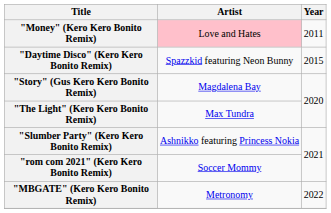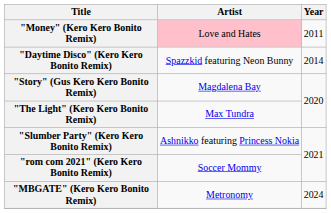 <table class="wikitable plainrowheaders" style="text-align:center">
 <tr>
 <th scope="col" rowspan="1" style="width:15em;">Title</th>
 <th scope="col" rowspan="1">Artist</th>
 <th scope="col" rowspan="1">Year</th>
 </tr>
 <tr>
 <th scope="row">"Money" (Kero Kero Bonito Remix)</th>
 <td style="background: pink;">Love and Hates</td>
 <td>2011</td>
 </tr>
 <tr>
 <th scope="row">"Daytime Disco" (Kero Kero Bonito Remix)</th>
 <td><a href='#'>Spazzkid</a> featuring Neon Bunny</td>
-<td>2015</td>
+<td>2014</td>
 </tr>
 <tr>
 <th scope="row">"Story" (Gus Kero Kero Bonito Remix)</th>
 <td><a href='#'>Magdalena Bay</a></td>
 <td rowspan="2">2020</td>
 </tr>
 <tr>
 <th scope="row">"The Light" (Kero Kero Bonito Remix)</th>
 <td><a href='#'>Max Tundra</a></td>
 </tr>
 <tr>
 <th scope="row">"Slumber Party" (Kero Kero Bonito Remix)</th>
 <td><a href='#'>Ashnikko</a> featuring <a href='#'>Princess Nokia</a></td>
 <td rowspan="2">2021</td>
 </tr>
 <tr>
 <th scope="row">"rom com 2021" (Kero Kero Bonito Remix)</th>
 <td><a href='#'>Soccer Mommy</a></td>
 </tr>
 <tr>
 <th scope="row">"MBGATE" (Kero Kero Bonito Remix)</th>
 <td><a href='#'>Metronomy</a></td>
-<td>2022</td>
+<td>2024</td>
 </tr>
 <tr>
 </tr>
 </table>
